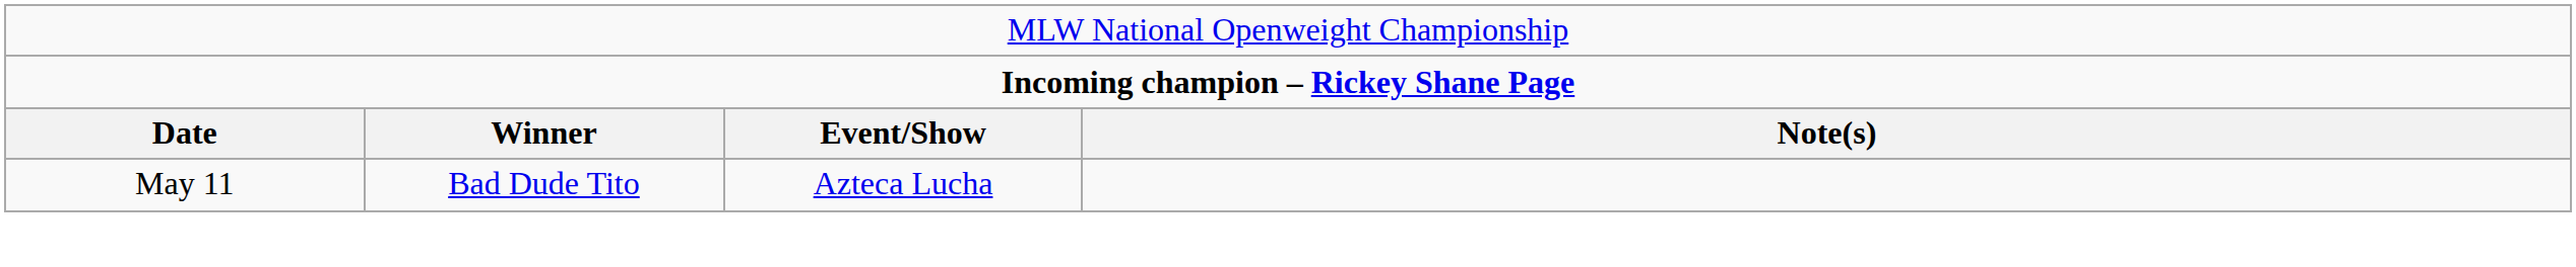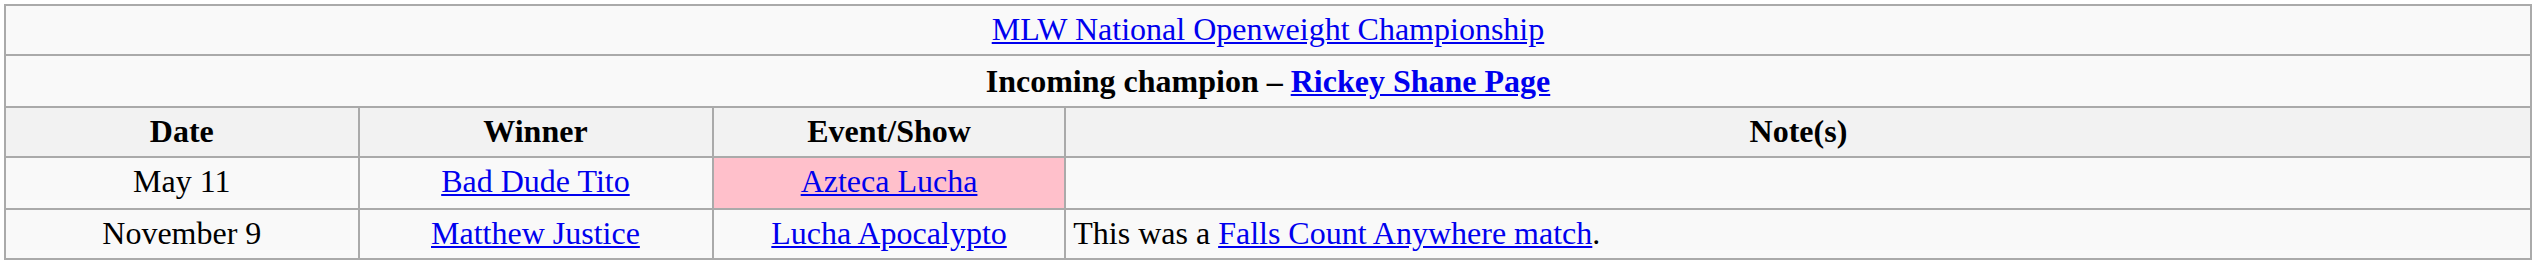 <table class="wikitable" style="text-align:center; width:100%;">
 <tr>
 <td colspan="4" style="text-align: center;"><a href='#'>MLW National Openweight Championship</a></td>
 </tr>
 <tr>
 <td colspan="4" style="text-align: center;"><strong>Incoming champion – <a href='#'>Rickey Shane Page</a></strong></td>
 </tr>
 <tr>
 <th width=14%>Date</th>
 <th width=14%>Winner</th>
 <th width=14%>Event/Show</th>
 <th width=58%>Note(s)</th>
 </tr>
 <tr>
 <td>May 11</td>
 <td><a href='#'>Bad Dude Tito</a></td>
-<td><a href='#'>Azteca Lucha</a></td>
+<td style="background: pink;"><a href='#'>Azteca Lucha</a></td>
 <td></td>
 </tr>
+<tr>
+<td>November 9</td>
+<td><a href='#'>Matthew Justice</a></td>
+<td><a href='#'>Lucha Apocalypto</a></td>
+<td align=left>This was a <a href='#'>Falls Count Anywhere match</a>.</td>
+</tr>
 </table>
